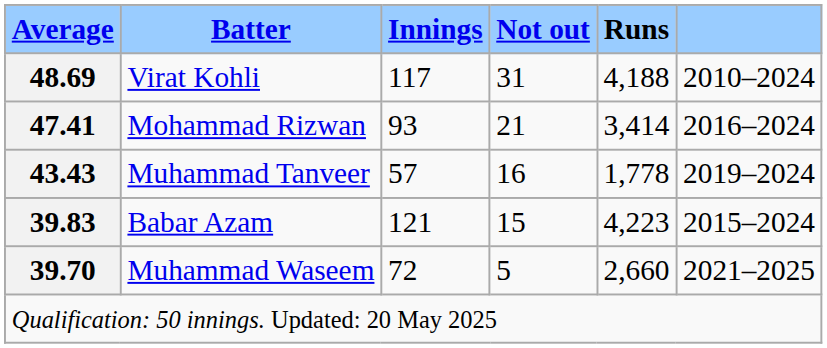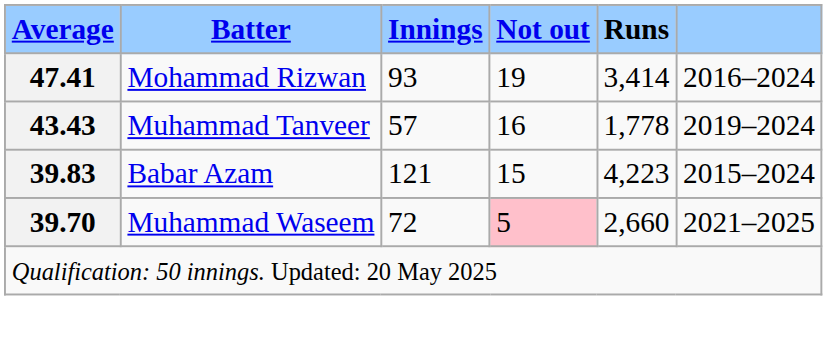 <table class="wikitable sortable defaultcenter col2left" style="font-size: 95%">
 <tr>
 <th scope="col" style="background-color:#9cf;"><a href='#'>Average</a></th>
 <th scope="col" style="background-color:#9cf;"><a href='#'>Batter</a></th>
 <th scope="col" style="background-color:#9cf;"><a href='#'>Innings</a></th>
 <th scope="col" style="background-color:#9cf;"><a href='#'>Not out</a></th>
 <th scope="col" style="background-color:#9cf;">Runs</th>
 <th scope="col" style="background-color:#9cf;"></th>
 </tr>
 <tr>
-<th>48.69</th>
-<td> <a href='#'>Virat Kohli</a></td>
-<td>117</td>
-<td>31</td>
-<td>4,188</td>
-<td>2010–2024</td>
-</tr>
-<tr>
 <th>47.41</th>
 <td> <a href='#'>Mohammad Rizwan</a></td>
 <td>93</td>
-<td>21</td>
+<td>19</td>
 <td>3,414</td>
 <td>2016–2024</td>
 </tr>
 <tr>
 <th>43.43</th>
 <td> <a href='#'>Muhammad Tanveer</a></td>
 <td>57</td>
 <td>16</td>
 <td>1,778</td>
 <td>2019–2024</td>
 </tr>
 <tr>
 <th>39.83</th>
 <td> <a href='#'>Babar Azam</a></td>
 <td>121</td>
 <td>15</td>
 <td>4,223</td>
 <td>2015–2024</td>
 </tr>
 <tr>
 <th>39.70</th>
 <td> <a href='#'>Muhammad Waseem</a></td>
 <td>72</td>
-<td>5</td>
+<td style="background: pink;">5</td>
 <td>2,660</td>
 <td>2021–2025</td>
 </tr>
 <tr class="sortbottom">
 <td colspan=6 style="text-align:left;"><small><em>Qualification: 50 innings.</em> Updated: 20 May 2025</small></td>
 </tr>
 </table>
